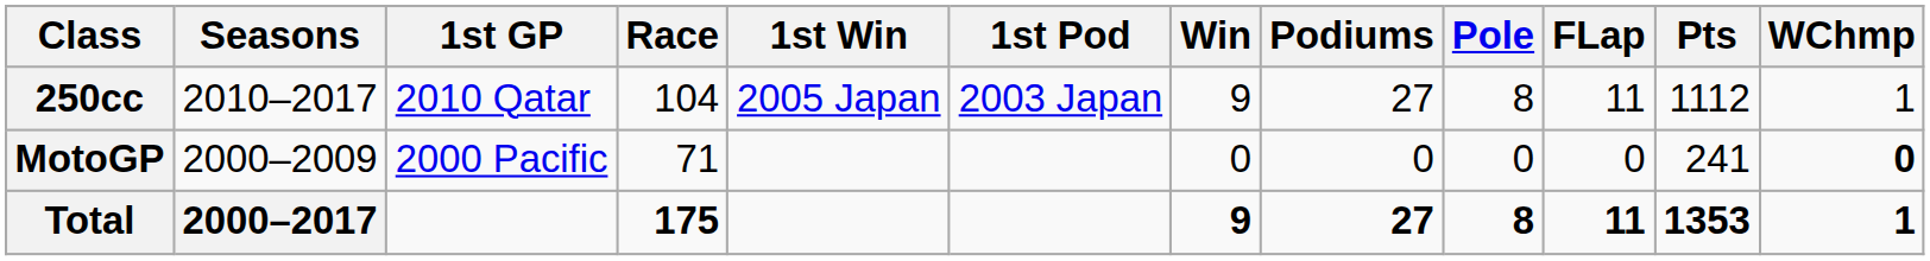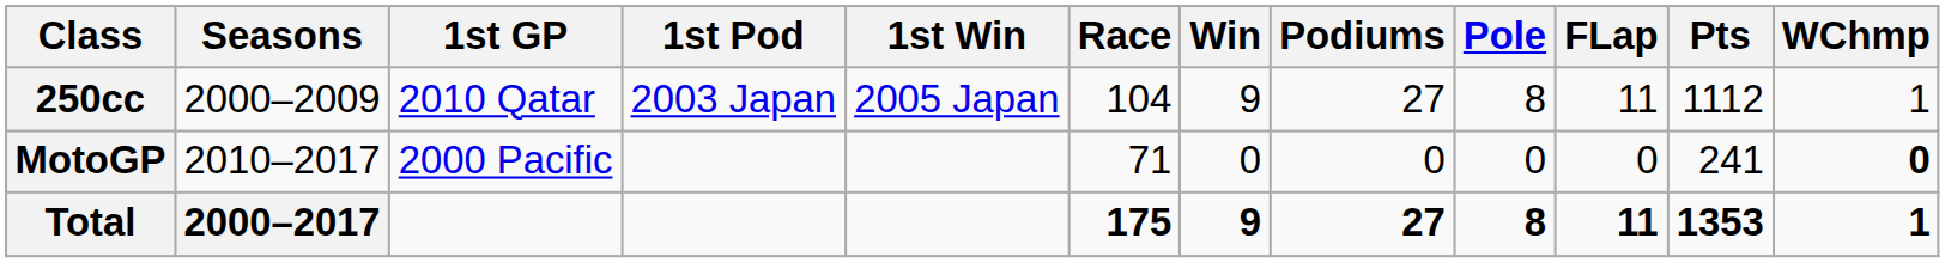 <table class="wikitable" style=text-align:right>
 <tr>
 <th>Class</th>
 <th>Seasons</th>
 <th>1st GP</th>
+<th>1st Pod</th>
+<th>1st Win</th>
 <th>Race</th>
-<th>1st Win</th>
-<th>1st Pod</th>
 <th>Win</th>
 <th>Podiums</th>
 <th><a href='#'>Pole</a></th>
 <th>FLap</th>
 <th>Pts</th>
 <th>WChmp</th>
 </tr>
 <tr>
 <th>250cc</th>
-<td>2010–2017</td>
+<td>2000–2009</td>
 <td align="left"><a href='#'>2010 Qatar</a></td>
+<td align="left"><a href='#'>2003 Japan</a></td>
+<td align="left"><a href='#'>2005 Japan</a></td>
 <td>104</td>
-<td align="left"><a href='#'>2005 Japan</a></td>
-<td align="left"><a href='#'>2003 Japan</a></td>
 <td>9</td>
 <td>27</td>
 <td>8</td>
 <td>11</td>
 <td>1112</td>
 <td>1</td>
 </tr>
 <tr>
 <th>MotoGP</th>
-<td>2000–2009</td>
+<td>2010–2017</td>
 <td align="left"><a href='#'>2000 Pacific</a></td>
-<td>71</td>
 <td align="left"></td>
 <td align="left"></td>
+<td>71</td>
 <td>0</td>
 <td>0</td>
 <td>0</td>
 <td>0</td>
 <td>241</td>
 <td><strong>0</strong></td>
 </tr>
 <tr>
 <th>Total</th>
 <th>2000–2017</th>
 <td></td>
-<td><strong>175</strong></td>
 <td></td>
 <td></td>
+<td><strong>175</strong></td>
 <td><strong>9</strong></td>
 <td><strong>27</strong></td>
 <td><strong>8</strong></td>
 <td><strong>11</strong></td>
 <td><strong>1353</strong></td>
 <td><strong>1</strong></td>
 </tr>
 </table>
